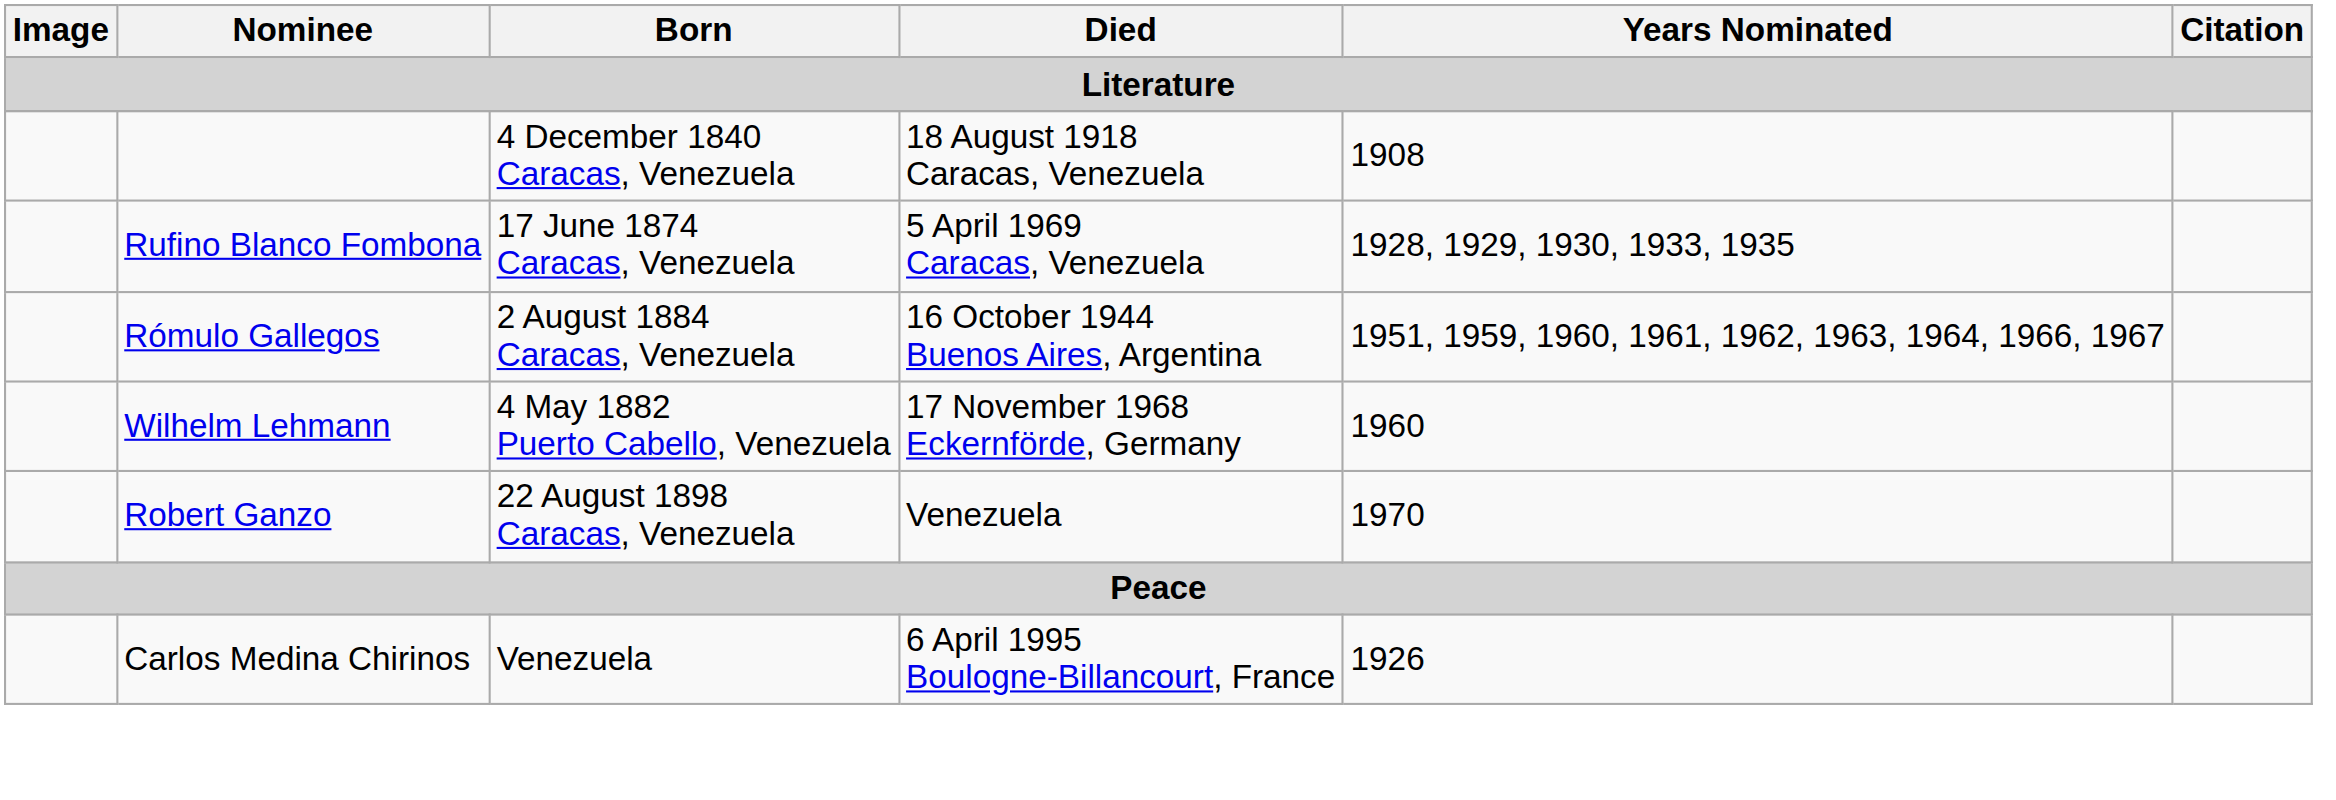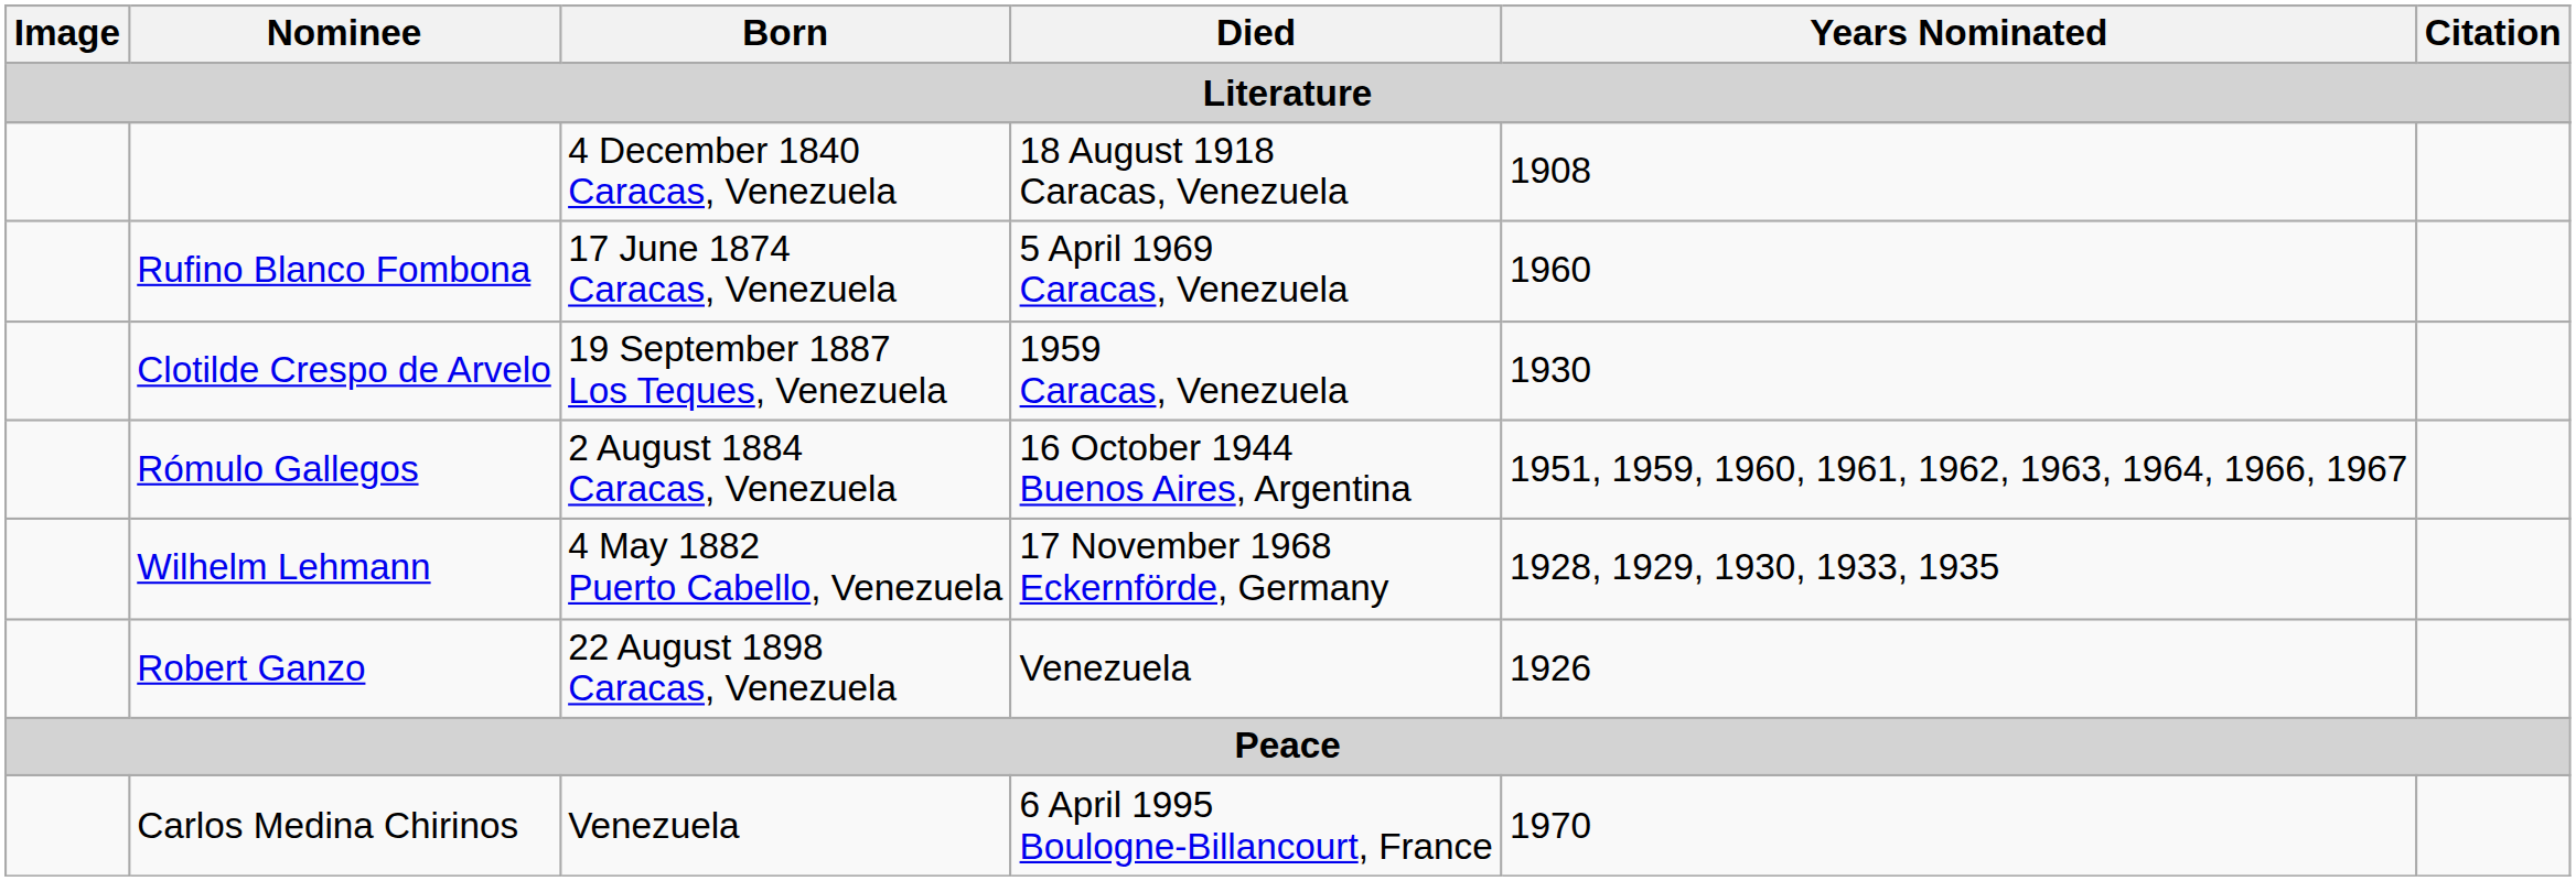 <table class="wikitable sortable">
 <tr>
 <th>Image</th>
 <th>Nominee</th>
 <th>Born</th>
 <th>Died</th>
 <th>Years Nominated</th>
 <th>Citation</th>
 </tr>
 <tr>
 <td colspan="6" align="center" style="background:lightgray;white-space:nowrap"><strong>Literature</strong></td>
 </tr>
 <tr>
 </tr>
 <tr>
 <td></td>
 <td></td>
 <td>4 December 1840<br><a href='#'>Caracas</a>, Venezuela</td>
 <td>18 August 1918<br>Caracas, Venezuela</td>
 <td>1908</td>
 <td></td>
 </tr>
 <tr>
 <td></td>
 <td><a href='#'>Rufino Blanco Fombona</a></td>
 <td>17 June 1874<br><a href='#'>Caracas</a>, Venezuela</td>
 <td>5 April 1969<br><a href='#'>Caracas</a>, Venezuela</td>
-<td>1928, 1929, 1930, 1933, 1935</td>
+<td>1960</td>
+<td></td>
+</tr>
+<tr>
+<td></td>
+<td><a href='#'>Clotilde Crespo de Arvelo</a></td>
+<td>19 September 1887<br><a href='#'>Los Teques</a>, Venezuela</td>
+<td>1959<br><a href='#'>Caracas</a>, Venezuela</td>
+<td>1930</td>
 <td></td>
 </tr>
 <tr>
 <td></td>
 <td><a href='#'>Rómulo Gallegos</a></td>
 <td>2 August 1884<br><a href='#'>Caracas</a>, Venezuela</td>
 <td>16 October 1944<br><a href='#'>Buenos Aires</a>, Argentina</td>
 <td>1951, 1959, 1960, 1961, 1962, 1963, 1964, 1966, 1967</td>
 <td></td>
 </tr>
 <tr>
 <td></td>
 <td><a href='#'>Wilhelm Lehmann</a></td>
 <td>4 May 1882<br><a href='#'>Puerto Cabello</a>, Venezuela</td>
 <td>17 November 1968<br><a href='#'>Eckernförde</a>, Germany</td>
-<td>1960</td>
+<td>1928, 1929, 1930, 1933, 1935</td>
 <td></td>
 </tr>
 <tr>
 <td></td>
 <td><a href='#'>Robert Ganzo</a></td>
 <td>22 August 1898<br><a href='#'>Caracas</a>, Venezuela</td>
 <td>Venezuela</td>
-<td>1970</td>
+<td>1926</td>
 <td></td>
 </tr>
 <tr>
 <td colspan="6" align="center" style="background:lightgray;white-space:nowrap"><strong>Peace</strong></td>
 </tr>
 <tr>
 <td></td>
 <td>Carlos Medina Chirinos</td>
 <td>Venezuela</td>
 <td>6 April 1995<br><a href='#'>Boulogne-Billancourt</a>, France</td>
-<td>1926</td>
+<td>1970</td>
 <td></td>
 </tr>
 </table>
